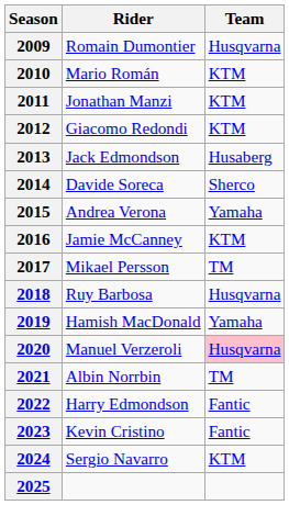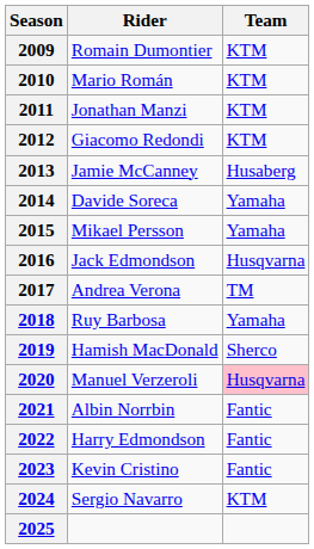 <table class="wikitable" style="font-size: 95%;">
 <tr>
 <th>Season</th>
 <th>Rider</th>
 <th>Team</th>
 </tr>
 <tr>
 <th>2009</th>
 <td> <a href='#'>Romain Dumontier</a></td>
-<td><a href='#'>Husqvarna</a></td>
+<td><a href='#'>KTM</a></td>
 </tr>
 <tr>
 <th>2010</th>
 <td> <a href='#'>Mario Román</a></td>
 <td><a href='#'>KTM</a></td>
 </tr>
 <tr>
 <th>2011</th>
 <td> <a href='#'>Jonathan Manzi</a></td>
 <td><a href='#'>KTM</a></td>
 </tr>
 <tr>
 <th>2012</th>
 <td> <a href='#'>Giacomo Redondi</a></td>
 <td><a href='#'>KTM</a></td>
 </tr>
 <tr>
 <th>2013</th>
-<td> <a href='#'>Jack Edmondson</a></td>
+<td> <a href='#'>Jamie McCanney</a></td>
 <td><a href='#'>Husaberg</a></td>
 </tr>
 <tr>
 <th>2014</th>
 <td> <a href='#'>Davide Soreca</a></td>
-<td><a href='#'>Sherco</a></td>
+<td><a href='#'>Yamaha</a></td>
 </tr>
 <tr>
 <th>2015</th>
-<td> <a href='#'>Andrea Verona</a></td>
+<td> <a href='#'>Mikael Persson</a></td>
 <td><a href='#'>Yamaha</a></td>
 </tr>
 <tr>
 <th>2016</th>
-<td> <a href='#'>Jamie McCanney</a></td>
-<td><a href='#'>KTM</a></td>
+<td> <a href='#'>Jack Edmondson</a></td>
+<td><a href='#'>Husqvarna</a></td>
 </tr>
 <tr>
 <th>2017</th>
-<td> <a href='#'>Mikael Persson</a></td>
+<td> <a href='#'>Andrea Verona</a></td>
 <td><a href='#'>TM</a></td>
 </tr>
 <tr>
 <th><a href='#'>2018</a></th>
 <td> <a href='#'>Ruy Barbosa</a></td>
-<td><a href='#'>Husqvarna</a></td>
+<td><a href='#'>Yamaha</a></td>
 </tr>
 <tr>
 <th><a href='#'>2019</a></th>
 <td> <a href='#'>Hamish MacDonald</a></td>
-<td><a href='#'>Yamaha</a></td>
+<td><a href='#'>Sherco</a></td>
 </tr>
 <tr>
 <th><a href='#'>2020</a></th>
 <td> <a href='#'>Manuel Verzeroli</a></td>
 <td style="background: pink;"><a href='#'>Husqvarna</a></td>
 </tr>
 <tr>
 <th><a href='#'>2021</a></th>
 <td> <a href='#'>Albin Norrbin</a></td>
-<td><a href='#'>TM</a></td>
+<td><a href='#'>Fantic</a></td>
 </tr>
 <tr>
 <th><a href='#'>2022</a></th>
 <td> <a href='#'>Harry Edmondson</a></td>
 <td><a href='#'>Fantic</a></td>
 </tr>
 <tr>
 <th><a href='#'>2023</a></th>
 <td> <a href='#'>Kevin Cristino</a></td>
 <td><a href='#'>Fantic</a></td>
 </tr>
 <tr>
 <th><a href='#'>2024</a></th>
 <td> <a href='#'>Sergio Navarro</a></td>
 <td><a href='#'>KTM</a></td>
 </tr>
 <tr>
 <th><a href='#'>2025</a></th>
 <td></td>
 <td></td>
 </tr>
 </table>
